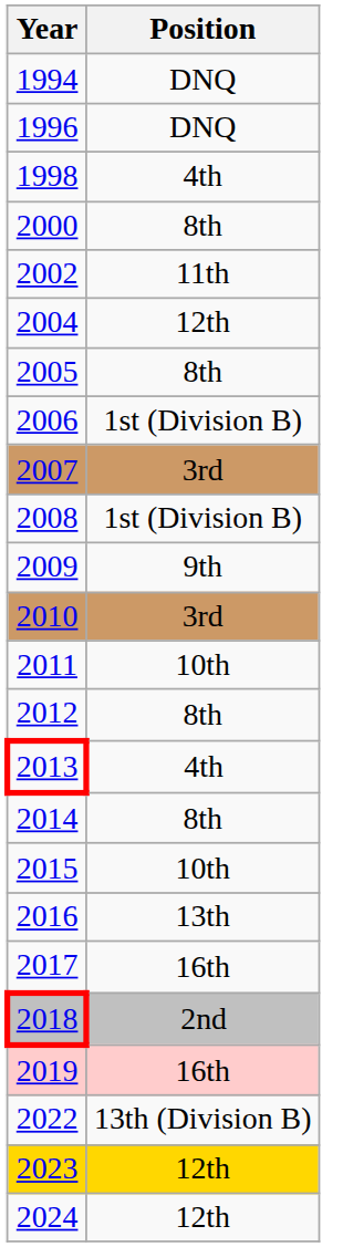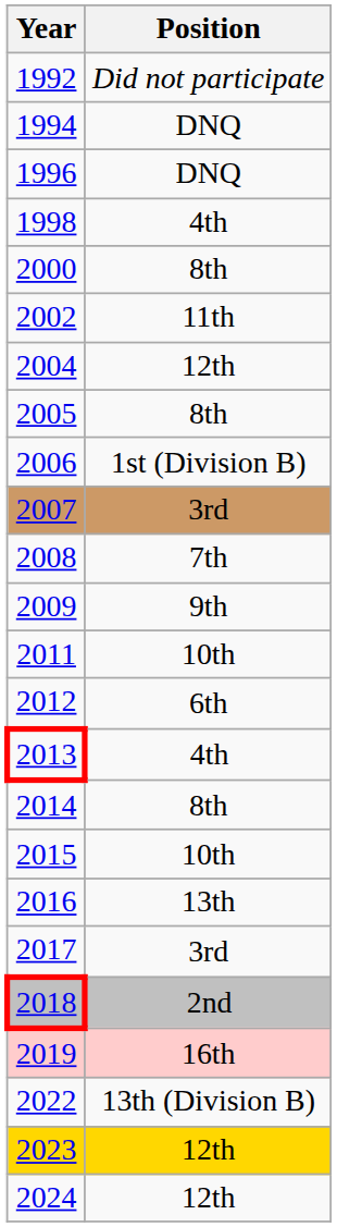 <table class="wikitable" style="text-align: center;">
 <tr>
 <th>Year</th>
 <th>Position</th>
+</tr>
+<tr>
+<td> <a href='#'>1992</a></td>
+<td><em>Did not participate</em></td>
 </tr>
 <tr>
 <td> <a href='#'>1994</a></td>
 <td>DNQ</td>
 </tr>
 <tr>
 <td> <a href='#'>1996</a></td>
 <td>DNQ</td>
 </tr>
 <tr>
 <td> <a href='#'>1998</a></td>
 <td>4th</td>
 </tr>
 <tr>
 <td> <a href='#'>2000</a></td>
 <td>8th</td>
 </tr>
 <tr>
 <td> <a href='#'>2002</a></td>
 <td>11th</td>
 </tr>
 <tr>
 <td> <a href='#'>2004</a></td>
 <td>12th</td>
 </tr>
 <tr>
 <td> <a href='#'>2005</a></td>
 <td>8th</td>
 </tr>
 <tr>
 <td> <a href='#'>2006</a></td>
 <td>1st (Division B)</td>
 </tr>
 <tr bgcolor=#cc9966>
 <td> <a href='#'>2007</a></td>
 <td>3rd</td>
 </tr>
 <tr>
 <td> <a href='#'>2008</a></td>
-<td>1st (Division B)</td>
+<td>7th</td>
 </tr>
 <tr>
 <td> <a href='#'>2009</a></td>
 <td>9th</td>
-</tr>
-<tr bgcolor=#cc9966>
-<td> <a href='#'>2010</a></td>
-<td>3rd</td>
 </tr>
 <tr>
 <td> <a href='#'>2011</a></td>
 <td>10th</td>
 </tr>
 <tr>
 <td> <a href='#'>2012</a></td>
-<td>8th</td>
+<td>6th</td>
 </tr>
 <tr>
 <td style="border: 3px solid red"> <a href='#'>2013</a></td>
 <td>4th</td>
 </tr>
 <tr>
 <td> <a href='#'>2014</a></td>
 <td>8th</td>
 </tr>
 <tr>
 <td> <a href='#'>2015</a></td>
 <td>10th</td>
 </tr>
 <tr>
 <td> <a href='#'>2016</a></td>
 <td>13th</td>
 </tr>
 <tr>
 <td> <a href='#'>2017</a></td>
-<td>16th</td>
+<td>3rd</td>
 </tr>
 <tr bgcolor=silver>
 <td style="border: 3px solid red"> <a href='#'>2018</a></td>
 <td>2nd</td>
 </tr>
 <tr bgcolor=#ffcccc>
 <td> <a href='#'>2019</a></td>
 <td>16th</td>
 </tr>
 <tr>
 <td> <a href='#'>2022</a></td>
 <td>13th (Division B)</td>
 </tr>
 <tr bgcolor=gold>
 <td> <a href='#'>2023</a></td>
 <td>12th</td>
 </tr>
 <tr>
 <td> <a href='#'>2024</a></td>
 <td>12th</td>
 </tr>
 </table>
